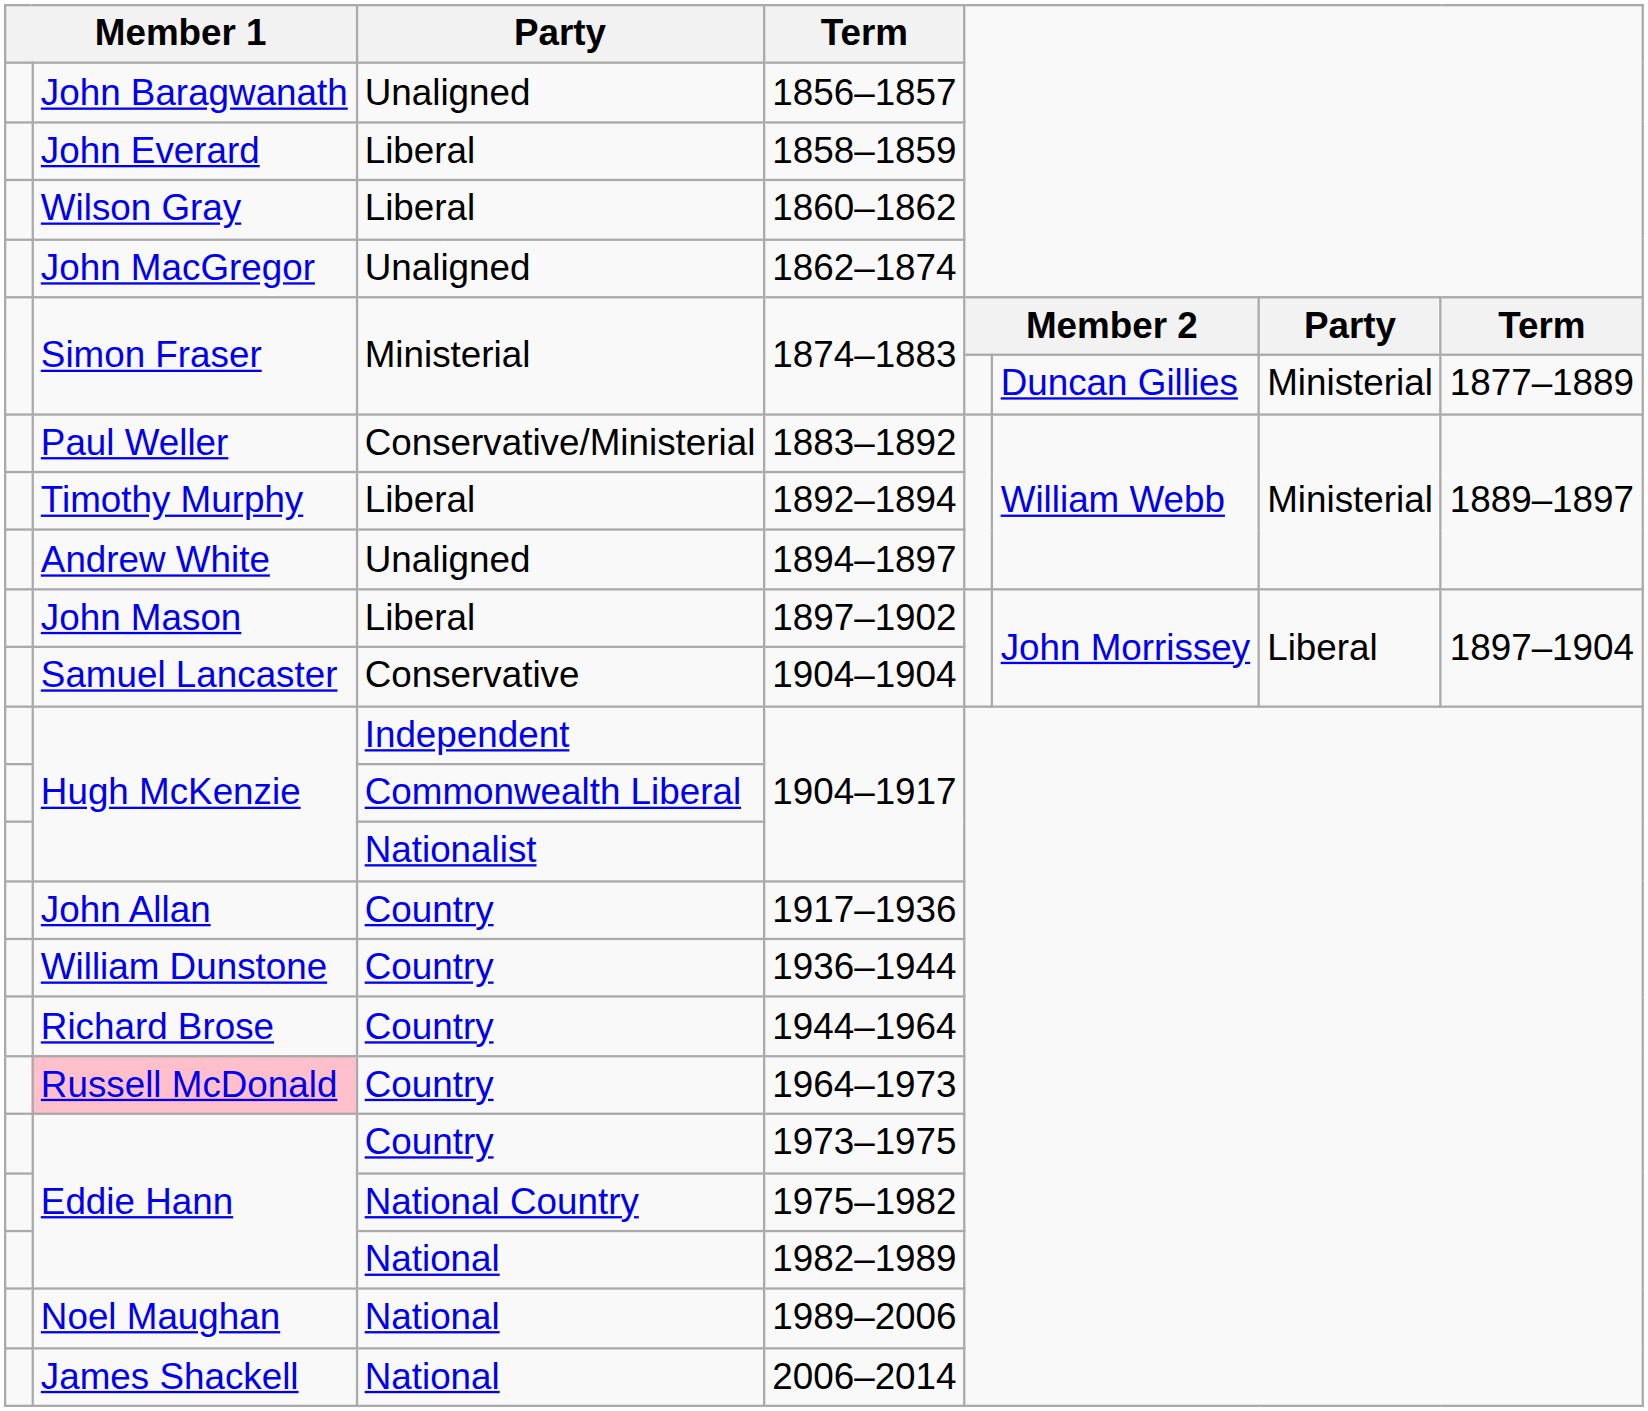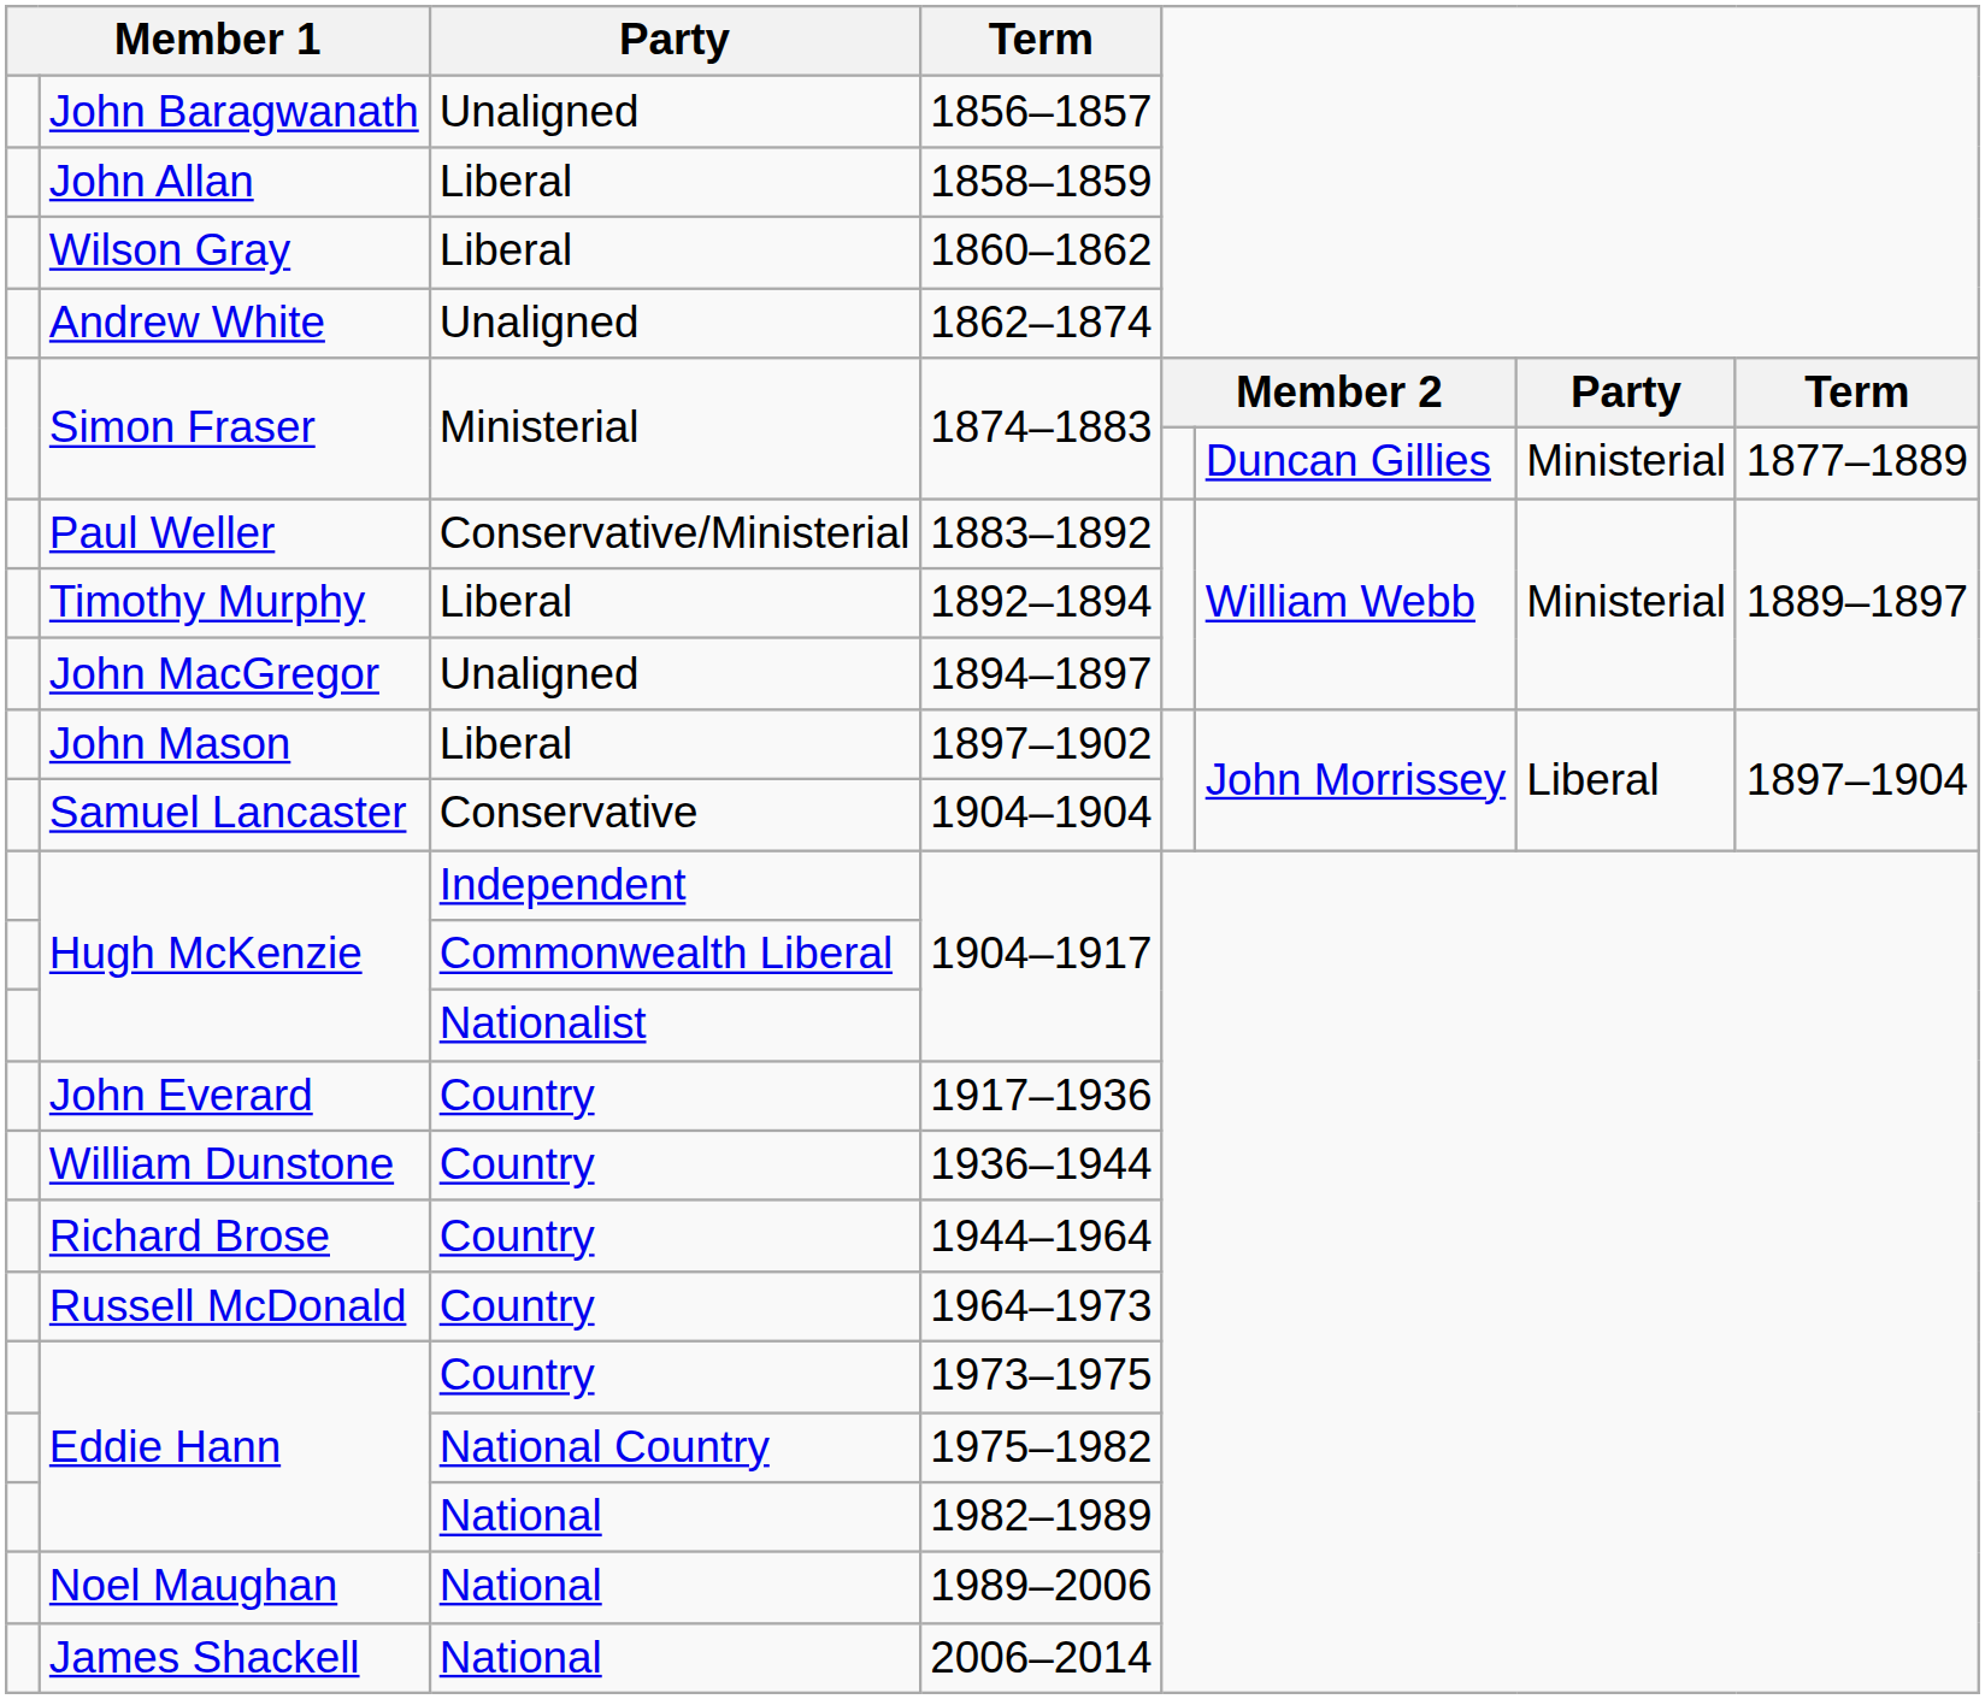 <table class="wikitable">
 <tr>
 <th colspan="2">Member 1</th>
 <th>Party</th>
 <th>Term</th>
 </tr>
 <tr>
 <td> </td>
 <td><a href='#'>John Baragwanath</a></td>
 <td>Unaligned</td>
 <td>1856–1857</td>
 </tr>
 <tr>
 <td> </td>
-<td><a href='#'>John Everard</a></td>
+<td><a href='#'>John Allan</a></td>
 <td>Liberal</td>
 <td>1858–1859</td>
 </tr>
 <tr>
 <td> </td>
 <td><a href='#'>Wilson Gray</a></td>
 <td>Liberal</td>
 <td>1860–1862</td>
 </tr>
 <tr>
 <td> </td>
-<td><a href='#'>John MacGregor</a></td>
+<td><a href='#'>Andrew White</a></td>
 <td>Unaligned</td>
 <td>1862–1874</td>
 </tr>
 <tr>
 <td rowspan = "2" > </td>
 <td rowspan = "2"><a href='#'>Simon Fraser</a></td>
 <td rowspan = "2">Ministerial</td>
 <td rowspan = "2">1874–1883</td>
 <th colspan="2">Member 2</th>
 <th>Party</th>
 <th>Term</th>
 </tr>
 <tr>
 <td> </td>
 <td><a href='#'>Duncan Gillies</a></td>
 <td>Ministerial</td>
 <td>1877–1889</td>
 </tr>
 <tr>
 <td> </td>
 <td><a href='#'>Paul Weller</a></td>
 <td>Conservative/Ministerial</td>
 <td>1883–1892</td>
 <td rowspan = "3" > </td>
 <td rowspan = "3"><a href='#'>William Webb</a></td>
 <td rowspan = "3">Ministerial</td>
 <td rowspan = "3">1889–1897</td>
 </tr>
 <tr>
 <td> </td>
 <td><a href='#'>Timothy Murphy</a></td>
 <td>Liberal</td>
 <td>1892–1894</td>
 </tr>
 <tr>
 <td> </td>
-<td><a href='#'>Andrew White</a></td>
+<td><a href='#'>John MacGregor</a></td>
 <td>Unaligned</td>
 <td>1894–1897</td>
 </tr>
 <tr>
 <td> </td>
 <td><a href='#'>John Mason</a></td>
 <td>Liberal</td>
 <td>1897–1902</td>
 <td rowspan = "2" > </td>
 <td rowspan = "2"><a href='#'>John Morrissey</a></td>
 <td rowspan = "2">Liberal</td>
 <td rowspan = "2">1897–1904</td>
 </tr>
 <tr>
 <td> </td>
 <td><a href='#'>Samuel Lancaster</a></td>
 <td>Conservative</td>
 <td>1904–1904</td>
 </tr>
 <tr>
 <td> </td>
 <td rowspan="3"><a href='#'>Hugh McKenzie</a></td>
 <td><a href='#'>Independent</a></td>
 <td rowspan="3">1904–1917</td>
 </tr>
 <tr>
 <td> </td>
 <td><a href='#'>Commonwealth Liberal</a></td>
 </tr>
 <tr>
 <td> </td>
 <td><a href='#'>Nationalist</a></td>
 </tr>
 <tr>
 <td> </td>
-<td><a href='#'>John Allan</a></td>
+<td><a href='#'>John Everard</a></td>
 <td><a href='#'>Country</a></td>
 <td>1917–1936</td>
 </tr>
 <tr>
 <td> </td>
 <td><a href='#'>William Dunstone</a></td>
 <td><a href='#'>Country</a></td>
 <td>1936–1944</td>
 </tr>
 <tr>
 <td> </td>
 <td><a href='#'>Richard Brose</a></td>
 <td><a href='#'>Country</a></td>
 <td>1944–1964</td>
 </tr>
 <tr>
 <td> </td>
-<td style="background: pink;"><a href='#'>Russell McDonald</a></td>
+<td><a href='#'>Russell McDonald</a></td>
 <td><a href='#'>Country</a></td>
 <td>1964–1973</td>
 </tr>
 <tr>
 <td> </td>
 <td rowspan="3"><a href='#'>Eddie Hann</a></td>
 <td><a href='#'>Country</a></td>
 <td>1973–1975</td>
 </tr>
 <tr>
 <td> </td>
 <td><a href='#'>National Country</a></td>
 <td>1975–1982</td>
 </tr>
 <tr>
 <td> </td>
 <td><a href='#'>National</a></td>
 <td>1982–1989</td>
 </tr>
 <tr>
 <td> </td>
 <td><a href='#'>Noel Maughan</a></td>
 <td><a href='#'>National</a></td>
 <td>1989–2006</td>
 </tr>
 <tr>
 <td> </td>
 <td><a href='#'>James Shackell</a></td>
 <td><a href='#'>National</a></td>
 <td>2006–2014</td>
 </tr>
 </table>
